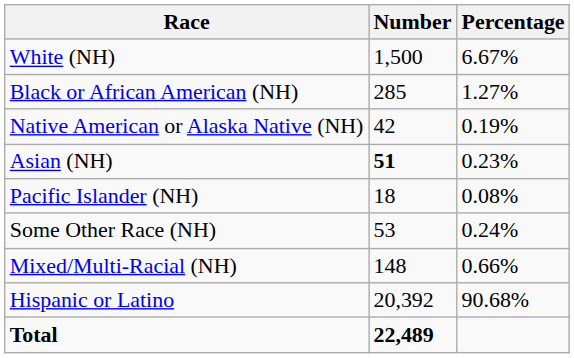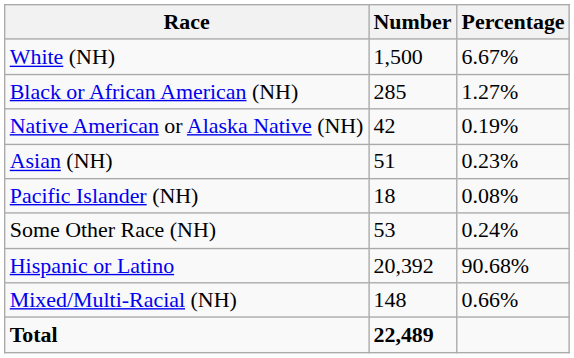 <table class="wikitable">
 <tr>
 <th>Race</th>
 <th>Number</th>
 <th>Percentage</th>
 </tr>
 <tr>
 <td><a href='#'>White</a> (NH)</td>
 <td>1,500</td>
 <td>6.67%</td>
 </tr>
 <tr>
 <td><a href='#'>Black or African American</a> (NH)</td>
 <td>285</td>
 <td>1.27%</td>
 </tr>
 <tr>
 <td><a href='#'>Native American</a> or <a href='#'>Alaska Native</a> (NH)</td>
 <td>42</td>
 <td>0.19%</td>
 </tr>
 <tr>
 <td><a href='#'>Asian</a> (NH)</td>
-<td><strong>51</strong></td>
+<td>51</td>
 <td>0.23%</td>
 </tr>
 <tr>
 <td><a href='#'>Pacific Islander</a> (NH)</td>
 <td>18</td>
 <td>0.08%</td>
 </tr>
 <tr>
 <td>Some Other Race (NH)</td>
 <td>53</td>
 <td>0.24%</td>
 </tr>
 <tr>
+<td><a href='#'>Hispanic or Latino</a></td>
+<td>20,392</td>
+<td>90.68%</td>
+</tr>
+<tr>
 <td><a href='#'>Mixed/Multi-Racial</a> (NH)</td>
 <td>148</td>
 <td>0.66%</td>
-</tr>
-<tr>
-<td><a href='#'>Hispanic or Latino</a></td>
-<td>20,392</td>
-<td>90.68%</td>
 </tr>
 <tr>
 <td><strong>Total</strong></td>
 <td><strong>22,489</strong></td>
 <td></td>
 </tr>
 </table>
